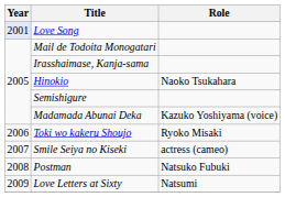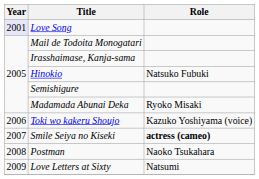 <table class="wikitable">
 <tr>
 <th>Year</th>
 <th>Title</th>
 <th>Role</th>
 </tr>
 <tr>
 <td rowspan="1" style="background: lavender;">2001</td>
 <td><em><a href='#'>Love Song</a></em></td>
 <td></td>
 </tr>
 <tr>
 <td rowspan="5">2005</td>
 <td><em>Mail de Todoita Monogatari </em></td>
 <td></td>
 </tr>
 <tr>
 <td><em>Irasshaimase, Kanja-sama </em></td>
 <td></td>
 </tr>
 <tr>
 <td><em><a href='#'>Hinokio</a></em></td>
-<td>Naoko Tsukahara</td>
+<td>Natsuko Fubuki</td>
 </tr>
 <tr>
 <td><em>Semishigure</em></td>
 <td></td>
 </tr>
 <tr>
 <td><em>Madamada Abunai Deka </em></td>
-<td>Kazuko Yoshiyama (voice)</td>
+<td>Ryoko Misaki</td>
 </tr>
 <tr>
 <td rowspan="1">2006</td>
 <td><em><a href='#'>Toki wo kakeru Shoujo</a> </em></td>
-<td>Ryoko Misaki</td>
+<td>Kazuko Yoshiyama (voice)</td>
 </tr>
 <tr>
 <td rowspan="1">2007</td>
 <td><em>Smile Seiya no Kiseki</em></td>
-<td>actress (cameo)</td>
+<td><strong>actress (cameo)</strong></td>
 </tr>
 <tr>
 <td rowspan="1">2008</td>
 <td><em>Postman </em></td>
-<td>Natsuko Fubuki</td>
+<td>Naoko Tsukahara</td>
 </tr>
 <tr>
 <td rowspan="1">2009</td>
 <td><em>Love Letters at Sixty</em></td>
 <td>Natsumi</td>
 </tr>
 <tr>
 </tr>
 </table>
